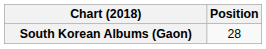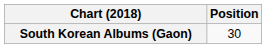 <table class="wikitable plainrowheaders" style="text-align:center">
 <tr>
 <th>Chart (2018)</th>
 <th>Position</th>
 </tr>
 <tr>
 <th scope="row" style="width:16em">South Korean Albums (Gaon)</th>
-<td>28</td>
+<td>30</td>
 </tr>
 </table>
